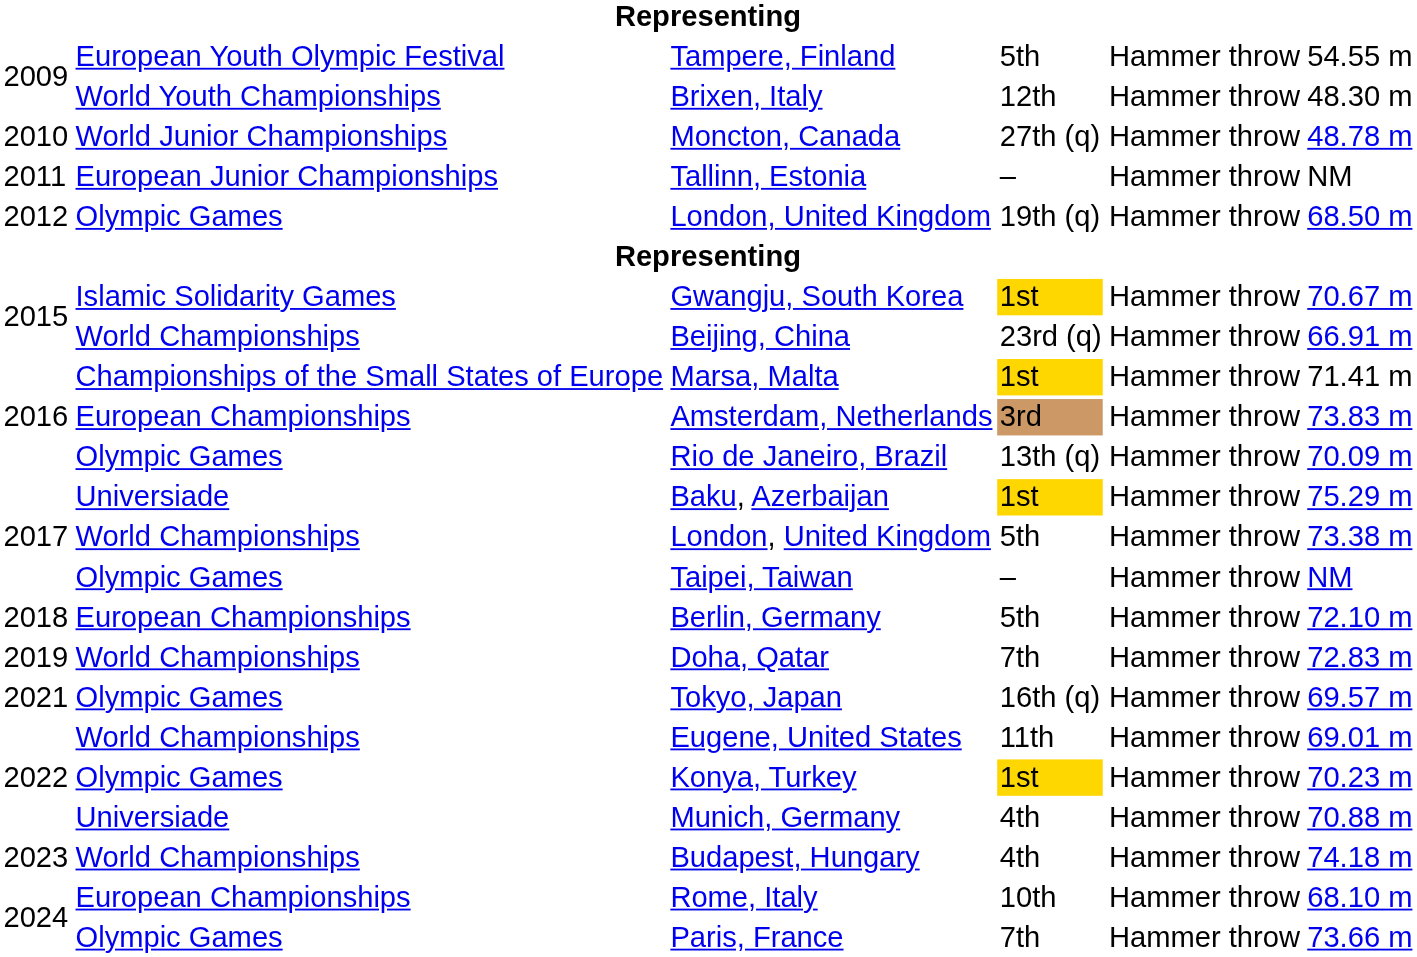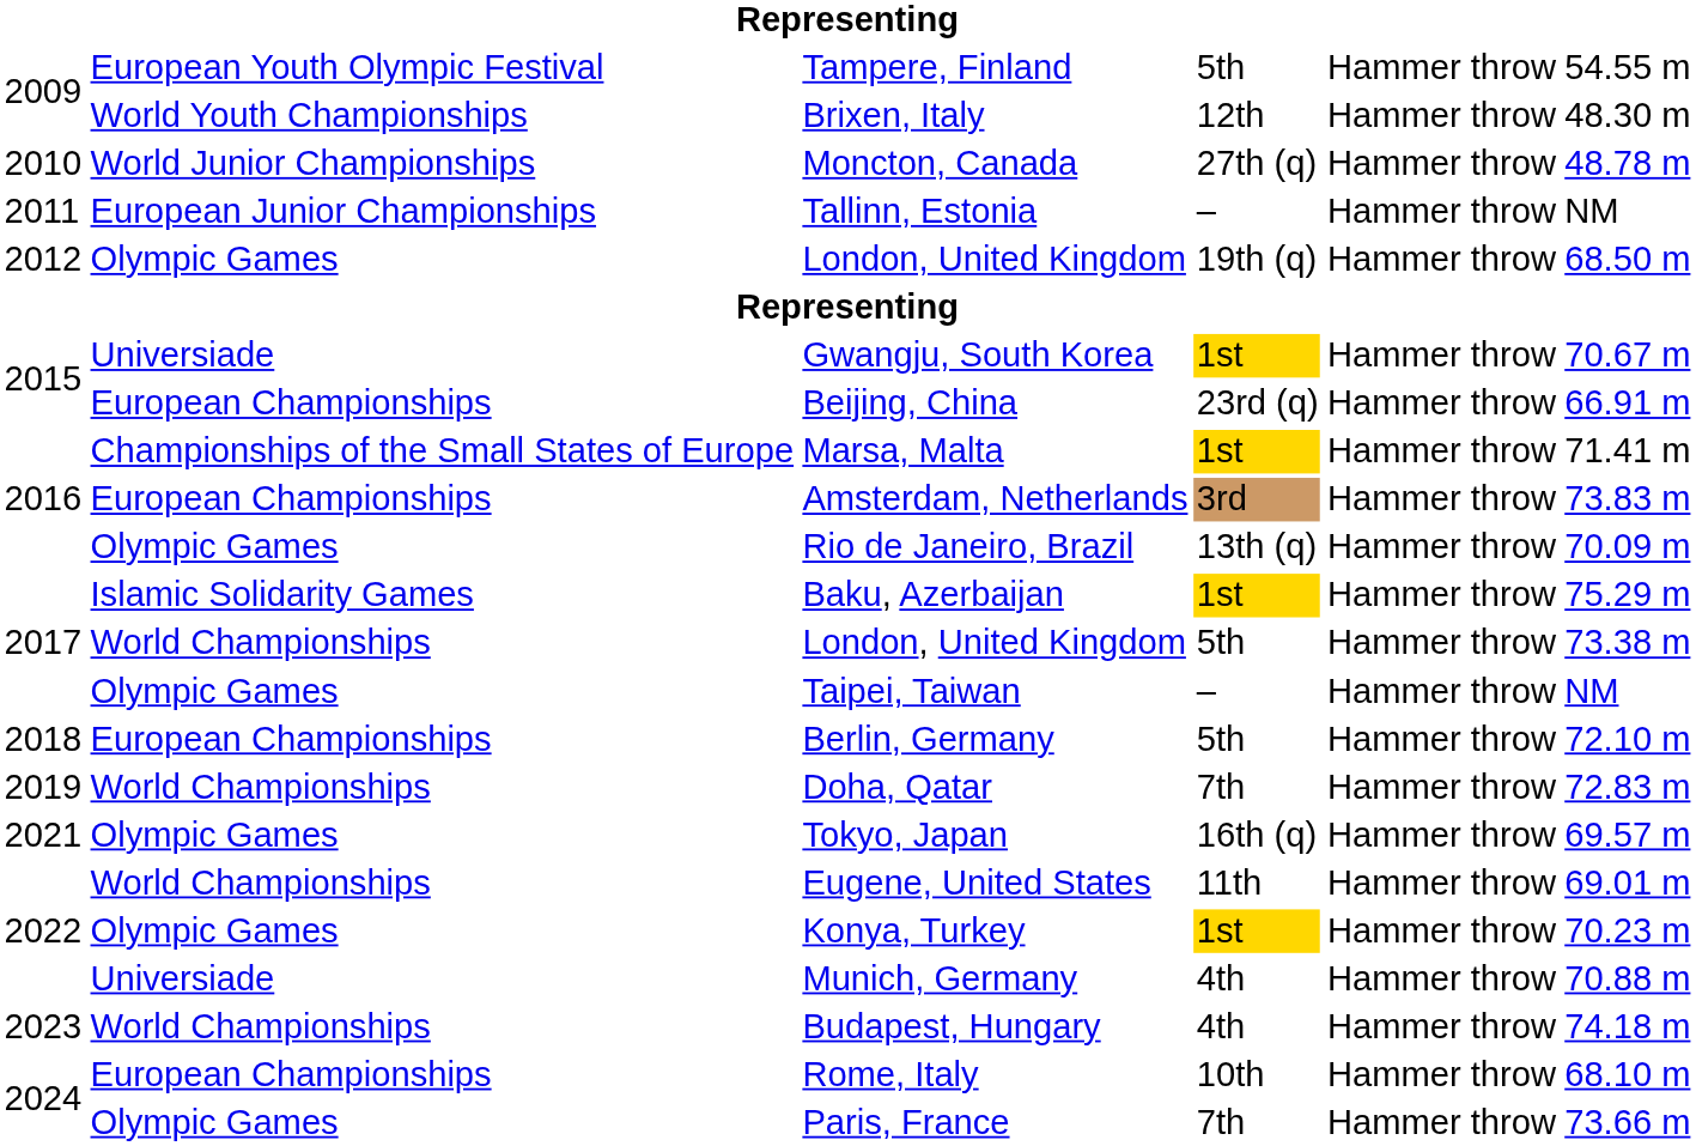 <table>
 <tr>
 <th colspan="6">Representing </th>
 </tr>
 <tr>
 <td rowspan=2>2009</td>
 <td><a href='#'>European Youth Olympic Festival</a></td>
 <td><a href='#'>Tampere, Finland</a></td>
 <td>5th</td>
 <td>Hammer throw</td>
 <td>54.55 m</td>
 </tr>
 <tr>
 <td><a href='#'>World Youth Championships</a></td>
 <td><a href='#'>Brixen, Italy</a></td>
 <td>12th</td>
 <td>Hammer throw</td>
 <td>48.30 m</td>
 </tr>
 <tr>
 <td>2010</td>
 <td><a href='#'>World Junior Championships</a></td>
 <td><a href='#'>Moncton, Canada</a></td>
 <td>27th (q)</td>
 <td>Hammer throw</td>
 <td><a href='#'>48.78 m</a></td>
 </tr>
 <tr>
 <td>2011</td>
 <td><a href='#'>European Junior Championships</a></td>
 <td><a href='#'>Tallinn, Estonia</a></td>
 <td>–</td>
 <td>Hammer throw</td>
 <td>NM</td>
 </tr>
 <tr>
 <td>2012</td>
 <td><a href='#'>Olympic Games</a></td>
 <td><a href='#'>London, United Kingdom</a></td>
 <td>19th (q)</td>
 <td>Hammer throw</td>
 <td><a href='#'>68.50 m</a></td>
 </tr>
 <tr>
 <th colspan="6">Representing </th>
 </tr>
 <tr>
 <td rowspan=2>2015</td>
-<td><a href='#'>Islamic Solidarity Games</a></td>
+<td><a href='#'>Universiade</a></td>
 <td><a href='#'>Gwangju, South Korea</a></td>
 <td bgcolor=gold>1st</td>
 <td>Hammer throw</td>
 <td><a href='#'>70.67 m</a></td>
 </tr>
 <tr>
-<td><a href='#'>World Championships</a></td>
+<td><a href='#'>European Championships</a></td>
 <td><a href='#'>Beijing, China</a></td>
 <td>23rd (q)</td>
 <td>Hammer throw</td>
 <td><a href='#'>66.91 m</a></td>
 </tr>
 <tr>
 <td rowspan=3–>2016</td>
 <td><a href='#'>Championships of the Small States of Europe</a></td>
 <td><a href='#'>Marsa, Malta</a></td>
 <td bgcolor=gold>1st</td>
 <td>Hammer throw</td>
 <td>71.41 m</td>
 </tr>
 <tr –>
 <td><a href='#'>European Championships</a></td>
 <td><a href='#'>Amsterdam, Netherlands</a></td>
 <td bgcolor=cc9966>3rd</td>
 <td>Hammer throw</td>
 <td><a href='#'>73.83 m</a></td>
 </tr>
 <tr>
 <td><a href='#'>Olympic Games</a></td>
 <td><a href='#'>Rio de Janeiro, Brazil</a></td>
 <td>13th (q)</td>
 <td>Hammer throw</td>
 <td><a href='#'>70.09 m</a></td>
 </tr>
 <tr>
 <td rowspan=3>2017</td>
-<td><a href='#'>Universiade</a></td>
+<td><a href='#'>Islamic Solidarity Games</a></td>
 <td><a href='#'>Baku</a>, <a href='#'>Azerbaijan</a></td>
 <td bgcolor=gold>1st</td>
 <td>Hammer throw</td>
 <td><a href='#'>75.29 m</a></td>
 </tr>
 <tr>
 <td><a href='#'>World Championships</a></td>
 <td><a href='#'>London</a>, <a href='#'>United Kingdom</a></td>
 <td>5th</td>
 <td>Hammer throw</td>
 <td><a href='#'>73.38 m</a></td>
 </tr>
 <tr>
 <td><a href='#'>Olympic Games</a></td>
 <td><a href='#'>Taipei, Taiwan</a></td>
 <td>–</td>
 <td>Hammer throw</td>
 <td><a href='#'>NM</a></td>
 </tr>
 <tr>
 <td>2018</td>
 <td><a href='#'>European Championships</a></td>
 <td><a href='#'>Berlin, Germany</a></td>
 <td>5th</td>
 <td>Hammer throw</td>
 <td><a href='#'>72.10 m</a></td>
 </tr>
 <tr>
 <td>2019</td>
 <td><a href='#'>World Championships</a></td>
 <td><a href='#'>Doha, Qatar</a></td>
 <td>7th</td>
 <td>Hammer throw</td>
 <td><a href='#'>72.83 m</a></td>
 </tr>
 <tr>
 <td>2021</td>
 <td><a href='#'>Olympic Games</a></td>
 <td><a href='#'>Tokyo, Japan</a></td>
 <td>16th (q)</td>
 <td>Hammer throw</td>
 <td><a href='#'>69.57 m</a></td>
 </tr>
 <tr>
 <td rowspan=3>2022</td>
 <td><a href='#'>World Championships</a></td>
 <td><a href='#'>Eugene, United States</a></td>
 <td>11th</td>
 <td>Hammer throw</td>
 <td><a href='#'>69.01 m</a></td>
 </tr>
 <tr>
 <td><a href='#'>Olympic Games</a></td>
 <td><a href='#'>Konya, Turkey</a></td>
 <td bgcolor=gold>1st</td>
 <td>Hammer throw</td>
 <td><a href='#'>70.23 m</a></td>
 </tr>
 <tr>
 <td><a href='#'>Universiade</a></td>
 <td><a href='#'>Munich, Germany</a></td>
 <td>4th</td>
 <td>Hammer throw</td>
 <td><a href='#'>70.88 m</a></td>
 </tr>
 <tr>
 <td>2023</td>
 <td><a href='#'>World Championships</a></td>
 <td><a href='#'>Budapest, Hungary</a></td>
 <td>4th</td>
 <td>Hammer throw</td>
 <td><a href='#'>74.18 m</a></td>
 </tr>
 <tr>
 <td rowspan=2>2024</td>
 <td><a href='#'>European Championships</a></td>
 <td><a href='#'>Rome, Italy</a></td>
 <td>10th</td>
 <td>Hammer throw</td>
 <td><a href='#'>68.10 m</a></td>
 </tr>
 <tr>
 <td><a href='#'>Olympic Games</a></td>
 <td><a href='#'>Paris, France</a></td>
 <td>7th</td>
 <td>Hammer throw</td>
 <td><a href='#'>73.66 m</a></td>
 </tr>
 </table>
